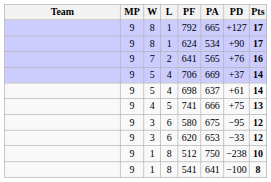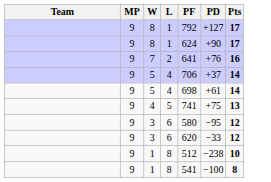 <table class="wikitable" style="text-align:center;">
 <tr>
 <th width=180>Team</th>
 <th width=30>MP</th>
 <th width=20>W</th>
 <th width=20>L</th>
 <th width=30>PF</th>
-<th width=30>PA</th>
 <th width=30>PD</th>
 <th width=20>Pts</th>
 </tr>
 <tr bgcolor="#CCCCFF">
 <td align=left></td>
 <td>9</td>
 <td>8</td>
 <td>1</td>
 <td>792</td>
-<td>665</td>
 <td>+127</td>
 <td><strong>17</strong></td>
 </tr>
 <tr bgcolor="#CCCCFF">
 <td align=left></td>
 <td>9</td>
 <td>8</td>
 <td>1</td>
 <td>624</td>
-<td>534</td>
 <td>+90</td>
 <td><strong>17</strong></td>
 </tr>
 <tr bgcolor="#CCCCFF">
 <td align=left></td>
 <td>9</td>
 <td>7</td>
 <td>2</td>
 <td>641</td>
-<td>565</td>
 <td>+76</td>
 <td><strong>16</strong></td>
 </tr>
 <tr bgcolor="#CCCCFF">
 <td align=left></td>
 <td>9</td>
 <td>5</td>
 <td>4</td>
 <td>706</td>
-<td>669</td>
 <td>+37</td>
 <td><strong>14</strong></td>
 </tr>
 <tr>
 <td align=left></td>
 <td>9</td>
 <td>5</td>
 <td>4</td>
 <td>698</td>
-<td>637</td>
 <td>+61</td>
 <td><strong>14</strong></td>
 </tr>
 <tr>
 <td align=left></td>
 <td>9</td>
 <td>4</td>
 <td>5</td>
 <td>741</td>
-<td>666</td>
 <td>+75</td>
 <td><strong>13</strong></td>
 </tr>
 <tr>
 <td align=left></td>
 <td>9</td>
 <td>3</td>
 <td>6</td>
 <td>580</td>
-<td>675</td>
 <td>−95</td>
 <td><strong>12</strong></td>
 </tr>
 <tr>
 <td align=left></td>
 <td>9</td>
 <td>3</td>
 <td>6</td>
 <td>620</td>
-<td>653</td>
 <td>−33</td>
 <td><strong>12</strong></td>
 </tr>
 <tr>
 <td align=left></td>
 <td>9</td>
 <td>1</td>
 <td>8</td>
 <td>512</td>
-<td>750</td>
 <td>−238</td>
 <td><strong>10</strong></td>
 </tr>
 <tr>
 <td align=left></td>
 <td>9</td>
 <td>1</td>
 <td>8</td>
 <td>541</td>
-<td>641</td>
 <td>−100</td>
 <td><strong>8</strong></td>
 </tr>
 </table>
